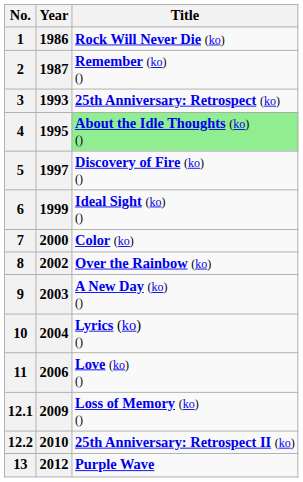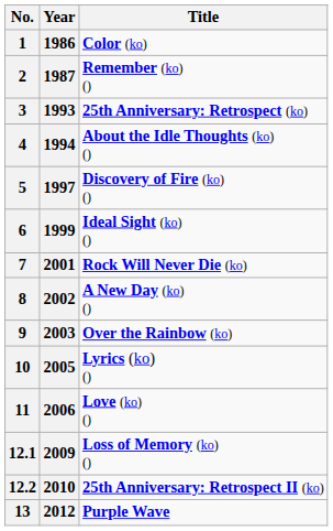 <table class="wikitable">
 <tr>
 <th>No.</th>
 <th>Year</th>
 <th>Title</th>
 </tr>
 <tr>
 <th>1</th>
 <th>1986</th>
-<td><strong><a href='#'>Rock Will Never Die</a></strong> <small>(<a href='#'>ko</a>)</small></td>
+<td><strong><a href='#'>Color</a></strong> <small>(<a href='#'>ko</a>)</small></td>
 </tr>
 <tr>
 <th>2</th>
 <th>1987</th>
 <td><strong><a href='#'>Remember</a></strong> <small>(<a href='#'>ko</a>)</small><br><small>()</small></td>
 </tr>
 <tr>
 <th>3</th>
 <th>1993</th>
 <td><strong><a href='#'>25th Anniversary: Retrospect</a></strong> <small>(<a href='#'>ko</a>)</small></td>
 </tr>
 <tr>
 <th>4</th>
-<th>1995</th>
-<td style="background: lightgreen;"><strong><a href='#'>About the Idle Thoughts</a></strong> <small>(<a href='#'>ko</a>)</small><br><small>()</small></td>
+<th>1994</th>
+<td><strong><a href='#'>About the Idle Thoughts</a></strong> <small>(<a href='#'>ko</a>)</small><br><small>()</small></td>
 </tr>
 <tr>
 <th>5</th>
 <th>1997</th>
 <td><strong><a href='#'>Discovery of Fire</a></strong> <small>(<a href='#'>ko</a>)</small><br><small>()</small></td>
 </tr>
 <tr>
 <th>6</th>
 <th>1999</th>
 <td><strong><a href='#'>Ideal Sight</a></strong> <small>(<a href='#'>ko</a>)</small><br><small>()</small></td>
 </tr>
 <tr>
 <th>7</th>
-<th>2000</th>
-<td><strong><a href='#'>Color</a></strong> <small>(<a href='#'>ko</a>)</small></td>
+<th>2001</th>
+<td><strong><a href='#'>Rock Will Never Die</a></strong> <small>(<a href='#'>ko</a>)</small></td>
 </tr>
 <tr>
 <th>8</th>
 <th>2002</th>
-<td><strong><a href='#'>Over the Rainbow</a></strong> <small>(<a href='#'>ko</a>)</small></td>
+<td><strong><a href='#'>A New Day</a></strong> <small>(<a href='#'>ko</a>)</small><br><small>()</small></td>
 </tr>
 <tr>
 <th>9</th>
 <th>2003</th>
-<td><strong><a href='#'>A New Day</a></strong> <small>(<a href='#'>ko</a>)</small><br><small>()</small></td>
+<td><strong><a href='#'>Over the Rainbow</a></strong> <small>(<a href='#'>ko</a>)</small></td>
 </tr>
 <tr>
 <th>10</th>
-<th>2004</th>
+<th>2005</th>
 <td><strong><a href='#'>Lyrics</a></strong> (<a href='#'>ko</a>)<br><small>()</small></td>
 </tr>
 <tr>
 <th>11</th>
 <th>2006</th>
 <td><strong><a href='#'>Love</a></strong> <small>(<a href='#'>ko</a>)</small><br><small>()</small></td>
 </tr>
 <tr>
 <th>12.1</th>
 <th>2009</th>
 <td><strong><a href='#'>Loss of Memory</a></strong> <small>(<a href='#'>ko</a>)</small><br><small>()</small></td>
 </tr>
 <tr>
 <th>12.2</th>
 <th>2010</th>
 <td><strong><a href='#'>25th Anniversary: Retrospect II</a></strong> <small>(<a href='#'>ko</a>)</small></td>
 </tr>
 <tr>
 <th>13</th>
 <th>2012</th>
 <td><strong><a href='#'>Purple Wave</a></strong></td>
 </tr>
 </table>
